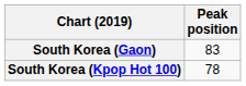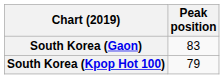 <table class="wikitable sortable plainrowheaders" style="text-align:center">
 <tr>
 <th scope="col">Chart (2019)</th>
 <th scope="col">Peak<br>position</th>
 </tr>
 <tr>
 <th scope="row">South Korea (<a href='#'>Gaon</a>)</th>
 <td>83</td>
 </tr>
 <tr>
 <th scope="row">South Korea (<a href='#'>Kpop Hot 100</a>)</th>
-<td>78</td>
+<td>79</td>
 </tr>
 </table>
